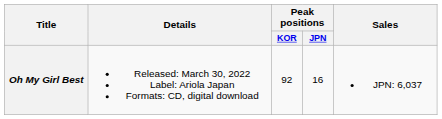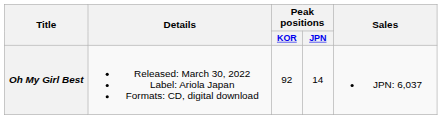 <table class="wikitable plainrowheaders" style="text-align:center;">
 <tr>
 <th scope="col" rowspan="2" style="width:8em;">Title</th>
 <th scope="col" rowspan="2" style="width:18em;">Details</th>
 <th scope="col" colspan="2">Peak positions</th>
 <th scope="col" rowspan="2" style="width:10em;">Sales</th>
 </tr>
 <tr>
 <th scope="col" style="width:3em;font-size:90%;"><a href='#'>KOR</a><br></th>
 <th scope="col" style="width:3em;font-size:90%;"><a href='#'>JPN</a><br></th>
 </tr>
 <tr>
 <th scope="row"><em>Oh My Girl Best</em></th>
 <td><br><ul><li>Released: March 30, 2022 </li><li>Label: Ariola Japan</li><li>Formats: CD, digital download</li></ul></td>
 <td>92</td>
-<td>16</td>
+<td>14</td>
 <td><br><ul><li>JPN: 6,037</li></ul></td>
 </tr>
 </table>
